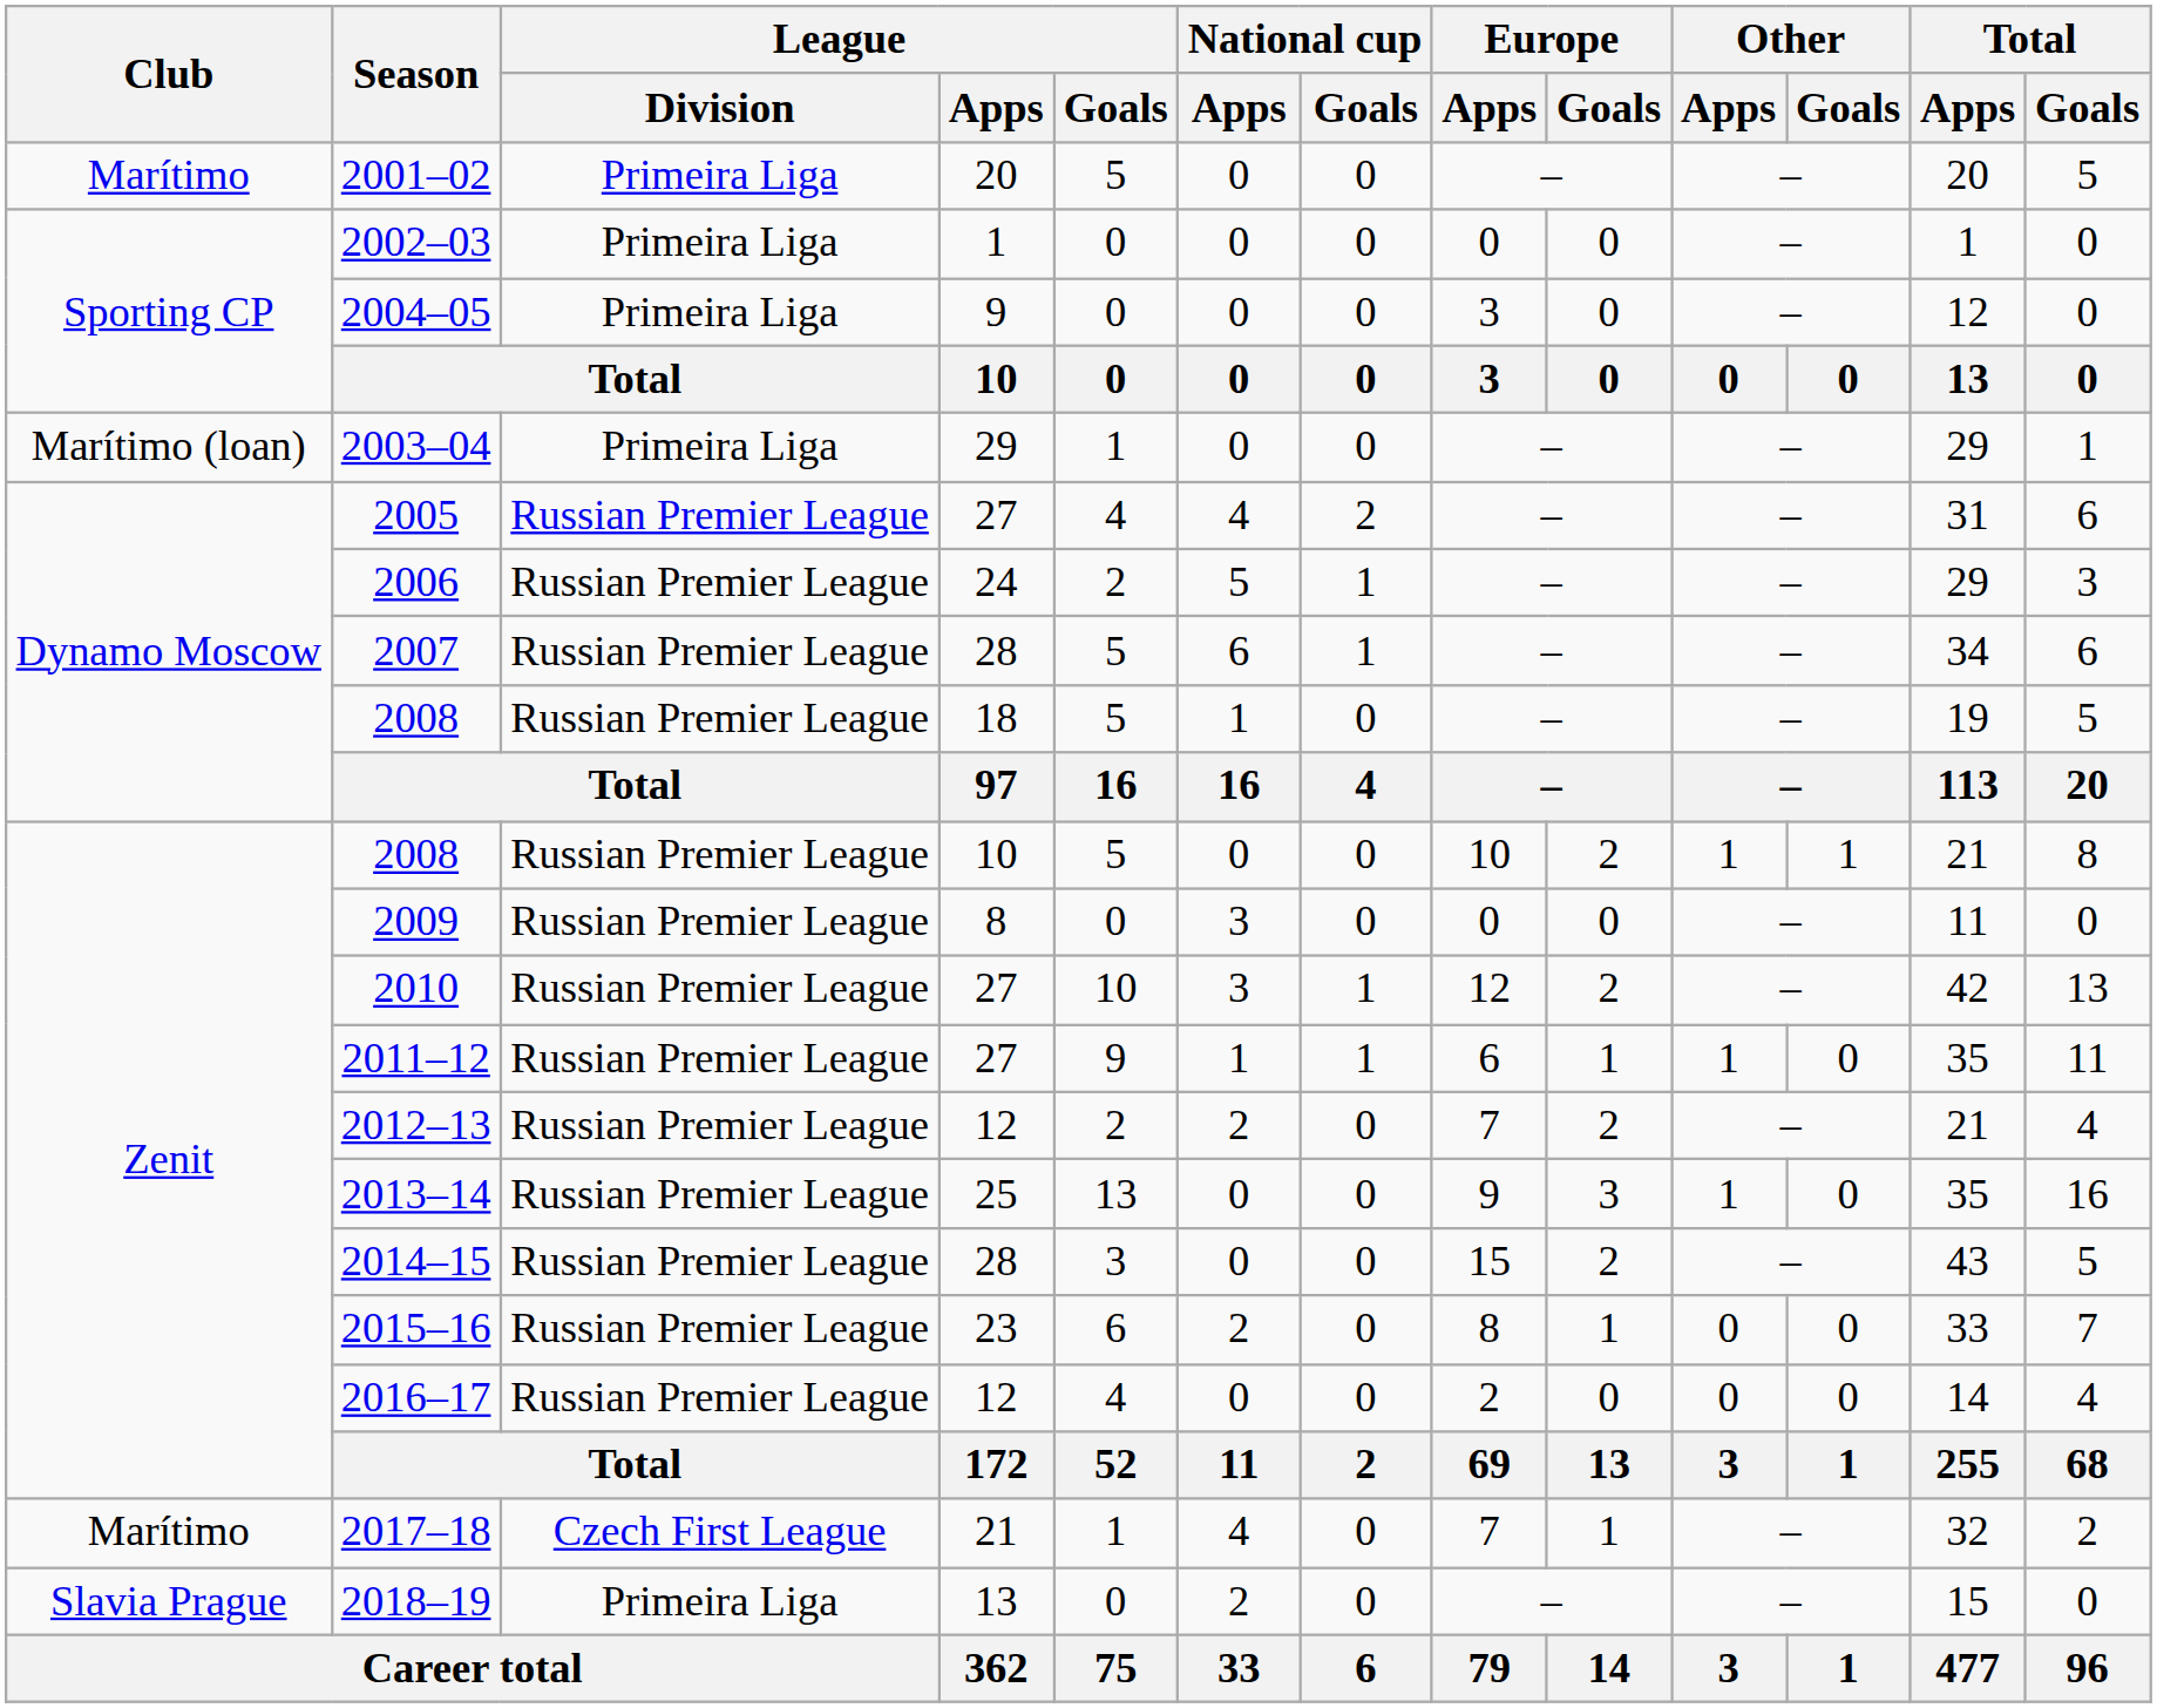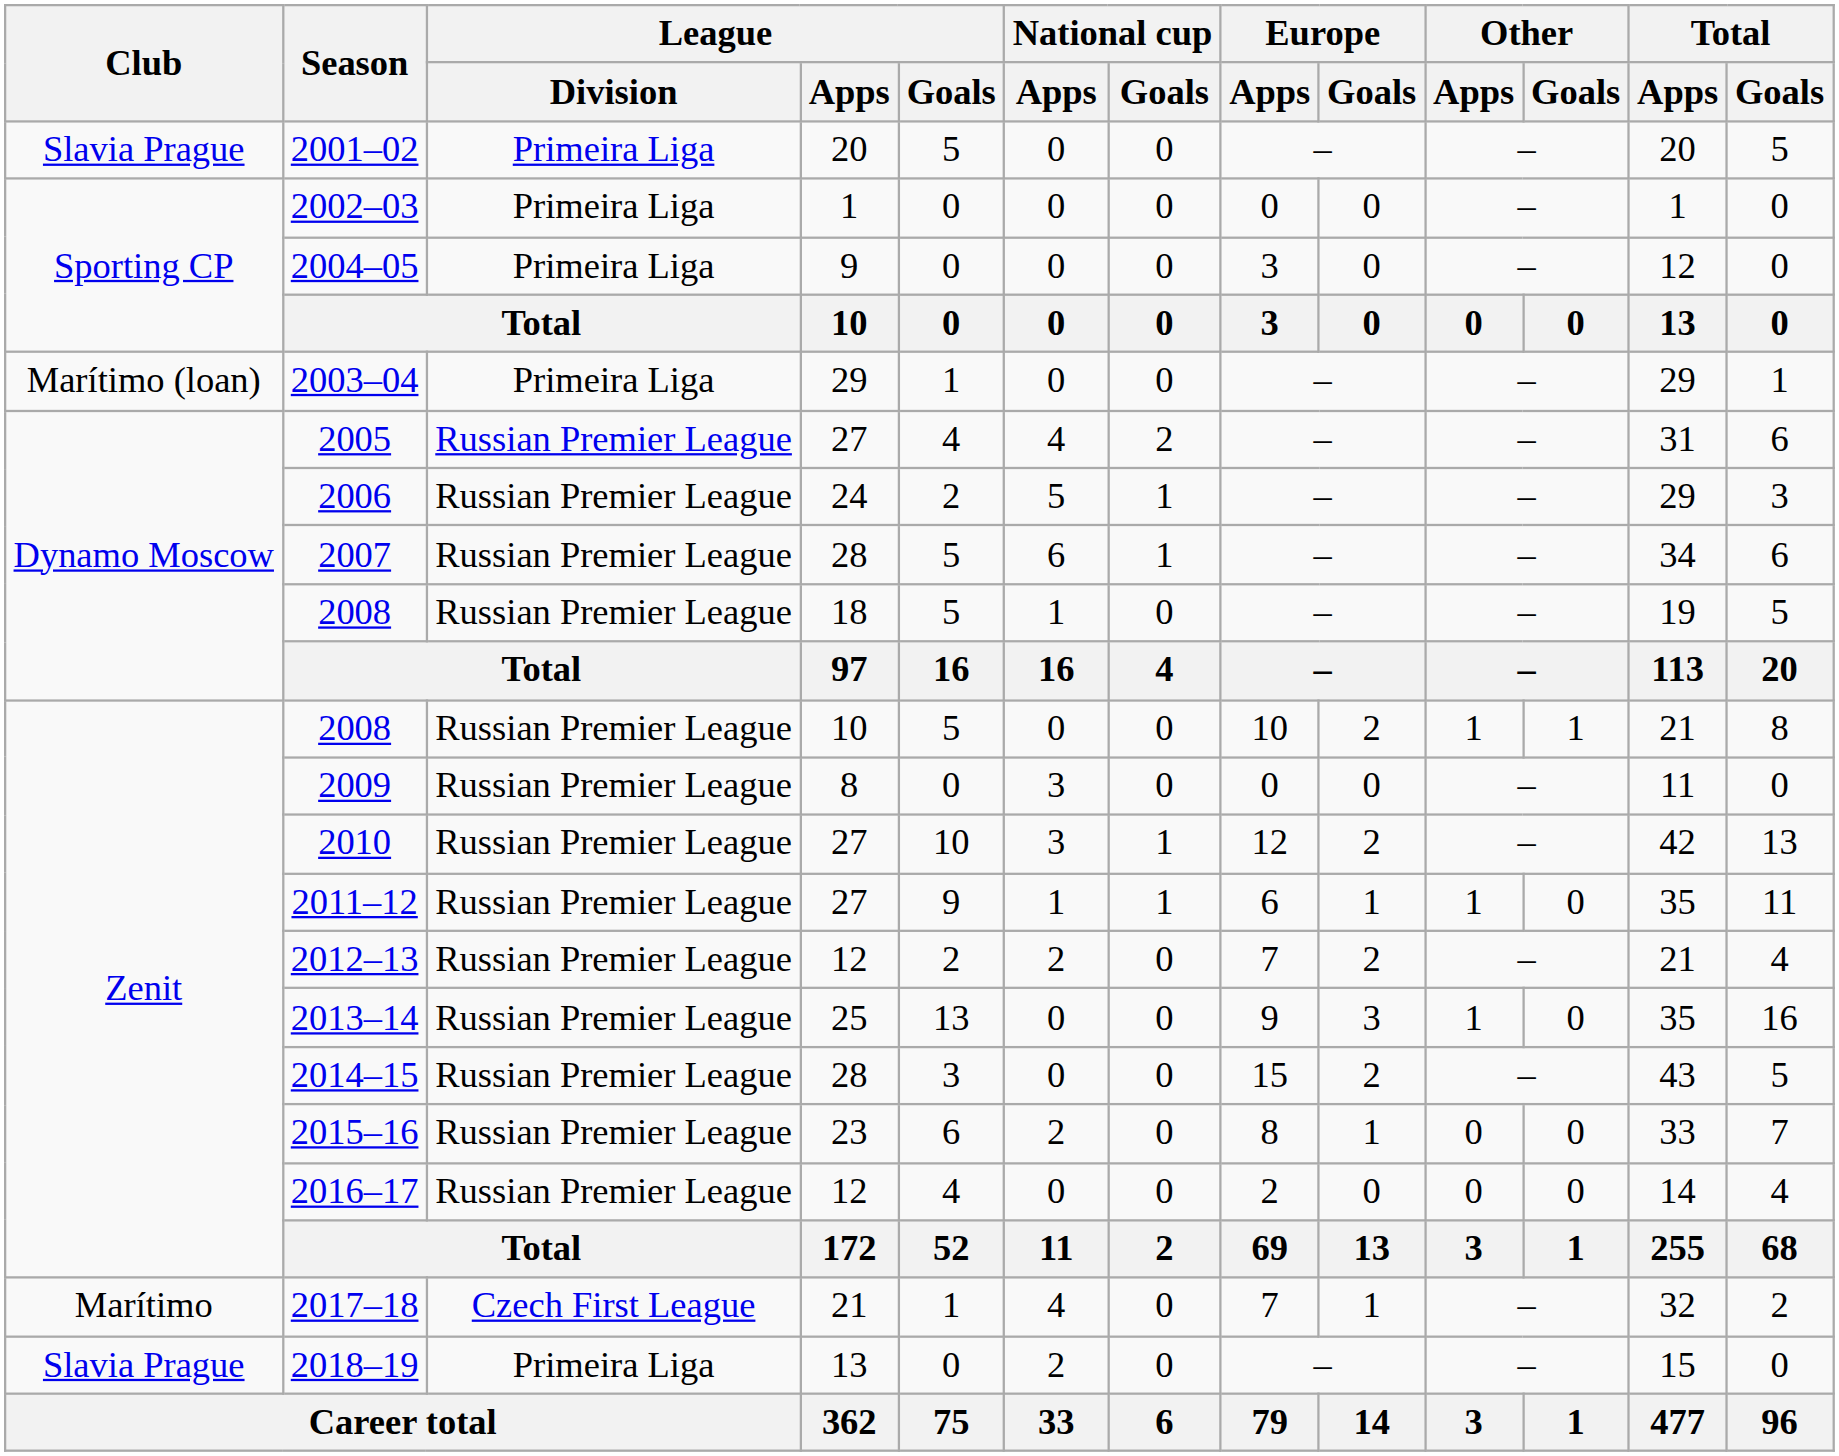 <table class="wikitable" style="text-align:center">
 <tr>
 <th rowspan="2">Club</th>
 <th rowspan="2">Season</th>
 <th colspan="3">League</th>
 <th colspan="2">National cup</th>
 <th colspan="2">Europe</th>
 <th colspan="2">Other</th>
 <th colspan="2">Total</th>
 </tr>
 <tr>
 <th>Division</th>
 <th>Apps</th>
 <th>Goals</th>
 <th>Apps</th>
 <th>Goals</th>
 <th>Apps</th>
 <th>Goals</th>
 <th>Apps</th>
 <th>Goals</th>
 <th>Apps</th>
 <th>Goals</th>
 </tr>
 <tr>
-<td><a href='#'>Marítimo</a></td>
+<td><a href='#'>Slavia Prague</a></td>
 <td><a href='#'>2001–02</a></td>
 <td><a href='#'>Primeira Liga</a></td>
 <td>20</td>
 <td>5</td>
 <td>0</td>
 <td>0</td>
 <td colspan="2">–</td>
 <td colspan="2">–</td>
 <td>20</td>
 <td>5</td>
 </tr>
 <tr>
 <td rowspan="3"><a href='#'>Sporting CP</a></td>
 <td><a href='#'>2002–03</a></td>
 <td>Primeira Liga</td>
 <td>1</td>
 <td>0</td>
 <td>0</td>
 <td>0</td>
 <td>0</td>
 <td>0</td>
 <td colspan="2">–</td>
 <td>1</td>
 <td>0</td>
 </tr>
 <tr>
 <td><a href='#'>2004–05</a></td>
 <td>Primeira Liga</td>
 <td>9</td>
 <td>0</td>
 <td>0</td>
 <td>0</td>
 <td>3</td>
 <td>0</td>
 <td colspan="2">–</td>
 <td>12</td>
 <td>0</td>
 </tr>
 <tr>
 <th colspan="2">Total</th>
 <th>10</th>
 <th>0</th>
 <th>0</th>
 <th>0</th>
 <th>3</th>
 <th>0</th>
 <th>0</th>
 <th>0</th>
 <th>13</th>
 <th>0</th>
 </tr>
 <tr>
 <td>Marítimo (loan)</td>
 <td><a href='#'>2003–04</a></td>
 <td>Primeira Liga</td>
 <td>29</td>
 <td>1</td>
 <td>0</td>
 <td>0</td>
 <td colspan="2">–</td>
 <td colspan="2">–</td>
 <td>29</td>
 <td>1</td>
 </tr>
 <tr>
 <td rowspan="5"><a href='#'>Dynamo Moscow</a></td>
 <td><a href='#'>2005</a></td>
 <td><a href='#'>Russian Premier League</a></td>
 <td>27</td>
 <td>4</td>
 <td>4</td>
 <td>2</td>
 <td colspan="2">–</td>
 <td colspan="2">–</td>
 <td>31</td>
 <td>6</td>
 </tr>
 <tr>
 <td><a href='#'>2006</a></td>
 <td>Russian Premier League</td>
 <td>24</td>
 <td>2</td>
 <td>5</td>
 <td>1</td>
 <td colspan="2">–</td>
 <td colspan="2">–</td>
 <td>29</td>
 <td>3</td>
 </tr>
 <tr>
 <td><a href='#'>2007</a></td>
 <td>Russian Premier League</td>
 <td>28</td>
 <td>5</td>
 <td>6</td>
 <td>1</td>
 <td colspan="2">–</td>
 <td colspan="2">–</td>
 <td>34</td>
 <td>6</td>
 </tr>
 <tr>
 <td><a href='#'>2008</a></td>
 <td>Russian Premier League</td>
 <td>18</td>
 <td>5</td>
 <td>1</td>
 <td>0</td>
 <td colspan="2">–</td>
 <td colspan="2">–</td>
 <td>19</td>
 <td>5</td>
 </tr>
 <tr>
 <th colspan="2">Total</th>
 <th>97</th>
 <th>16</th>
 <th>16</th>
 <th>4</th>
 <th colspan="2">–</th>
 <th colspan="2">–</th>
 <th>113</th>
 <th>20</th>
 </tr>
 <tr>
 <td rowspan="10"><a href='#'>Zenit</a></td>
 <td><a href='#'>2008</a></td>
 <td>Russian Premier League</td>
 <td>10</td>
 <td>5</td>
 <td>0</td>
 <td>0</td>
 <td>10</td>
 <td>2</td>
 <td>1</td>
 <td>1</td>
 <td>21</td>
 <td>8</td>
 </tr>
 <tr>
 <td><a href='#'>2009</a></td>
 <td>Russian Premier League</td>
 <td>8</td>
 <td>0</td>
 <td>3</td>
 <td>0</td>
 <td>0</td>
 <td>0</td>
 <td colspan="2">–</td>
 <td>11</td>
 <td>0</td>
 </tr>
 <tr>
 <td><a href='#'>2010</a></td>
 <td>Russian Premier League</td>
 <td>27</td>
 <td>10</td>
 <td>3</td>
 <td>1</td>
 <td>12</td>
 <td>2</td>
 <td colspan="2">–</td>
 <td>42</td>
 <td>13</td>
 </tr>
 <tr>
 <td><a href='#'>2011–12</a></td>
 <td>Russian Premier League</td>
 <td>27</td>
 <td>9</td>
 <td>1</td>
 <td>1</td>
 <td>6</td>
 <td>1</td>
 <td>1</td>
 <td>0</td>
 <td>35</td>
 <td>11</td>
 </tr>
 <tr>
 <td><a href='#'>2012–13</a></td>
 <td>Russian Premier League</td>
 <td>12</td>
 <td>2</td>
 <td>2</td>
 <td>0</td>
 <td>7</td>
 <td>2</td>
 <td colspan="2">–</td>
 <td>21</td>
 <td>4</td>
 </tr>
 <tr>
 <td><a href='#'>2013–14</a></td>
 <td>Russian Premier League</td>
 <td>25</td>
 <td>13</td>
 <td>0</td>
 <td>0</td>
 <td>9</td>
 <td>3</td>
 <td>1</td>
 <td>0</td>
 <td>35</td>
 <td>16</td>
 </tr>
 <tr>
 <td><a href='#'>2014–15</a></td>
 <td>Russian Premier League</td>
 <td>28</td>
 <td>3</td>
 <td>0</td>
 <td>0</td>
 <td>15</td>
 <td>2</td>
 <td colspan="2">–</td>
 <td>43</td>
 <td>5</td>
 </tr>
 <tr>
 <td><a href='#'>2015–16</a></td>
 <td>Russian Premier League</td>
 <td>23</td>
 <td>6</td>
 <td>2</td>
 <td>0</td>
 <td>8</td>
 <td>1</td>
 <td>0</td>
 <td>0</td>
 <td>33</td>
 <td>7</td>
 </tr>
 <tr>
 <td><a href='#'>2016–17</a></td>
 <td>Russian Premier League</td>
 <td>12</td>
 <td>4</td>
 <td>0</td>
 <td>0</td>
 <td>2</td>
 <td>0</td>
 <td>0</td>
 <td>0</td>
 <td>14</td>
 <td>4</td>
 </tr>
 <tr>
 <th colspan="2">Total</th>
 <th>172</th>
 <th>52</th>
 <th>11</th>
 <th>2</th>
 <th>69</th>
 <th>13</th>
 <th>3</th>
 <th>1</th>
 <th>255</th>
 <th>68</th>
 </tr>
 <tr>
 <td>Marítimo</td>
 <td><a href='#'>2017–18</a></td>
 <td><a href='#'>Czech First League</a></td>
 <td>21</td>
 <td>1</td>
 <td>4</td>
 <td>0</td>
 <td>7</td>
 <td>1</td>
 <td colspan="2">–</td>
 <td>32</td>
 <td>2</td>
 </tr>
 <tr>
 <td><a href='#'>Slavia Prague</a></td>
 <td><a href='#'>2018–19</a></td>
 <td>Primeira Liga</td>
 <td>13</td>
 <td>0</td>
 <td>2</td>
 <td>0</td>
 <td colspan="2">–</td>
 <td colspan="2">–</td>
 <td>15</td>
 <td>0</td>
 </tr>
 <tr>
 <th colspan="3">Career total</th>
 <th>362</th>
 <th>75</th>
 <th>33</th>
 <th>6</th>
 <th>79</th>
 <th>14</th>
 <th>3</th>
 <th>1</th>
 <th>477</th>
 <th>96</th>
 </tr>
 </table>
